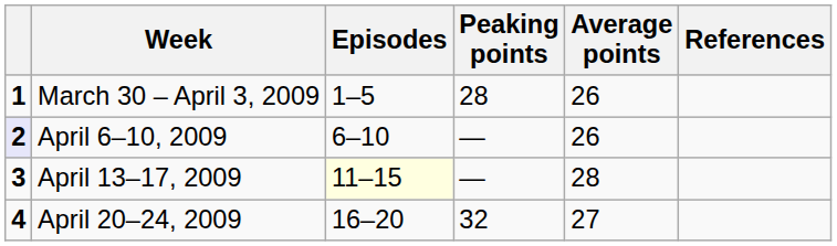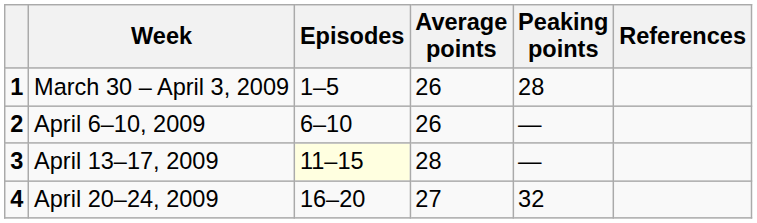 <table class="wikitable">
 <tr>
 <th></th>
 <th>Week</th>
 <th>Episodes</th>
+<th>Average<br>points</th>
 <th>Peaking<br>points</th>
-<th>Average<br>points</th>
 <th>References</th>
 </tr>
 <tr>
 <td><strong>1</strong></td>
 <td>March 30 – April 3, 2009</td>
 <td>1–5</td>
+<td>26</td>
 <td>28</td>
-<td>26</td>
 <td></td>
 </tr>
 <tr>
-<td style="background: lavender;"><strong>2</strong></td>
+<td><strong>2</strong></td>
 <td>April 6–10, 2009</td>
 <td>6–10</td>
+<td>26</td>
 <td>—</td>
-<td>26</td>
 <td></td>
 </tr>
 <tr>
 <td><strong>3</strong></td>
 <td>April 13–17, 2009</td>
 <td style="background: lightyellow;">11–15</td>
+<td>28</td>
 <td>—</td>
-<td>28</td>
 <td></td>
 </tr>
 <tr>
 <td><strong>4</strong></td>
 <td>April 20–24, 2009</td>
 <td>16–20</td>
+<td>27</td>
 <td>32</td>
-<td>27</td>
 <td></td>
 </tr>
 </table>
